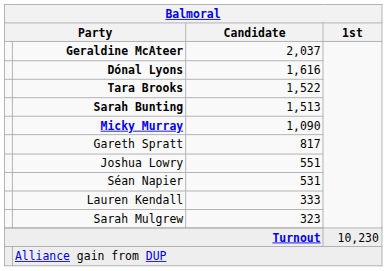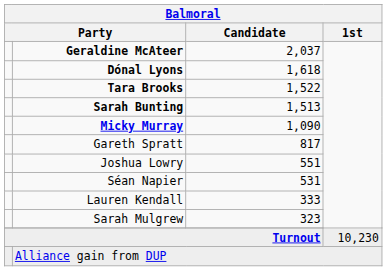 <table class="wikitable">
 <tr>
 <th colspan="4" align="center"><a href='#'>Balmoral</a></th>
 </tr>
 <tr>
 <th colspan="2" align="center" width=200>Party</th>
 <th width=150>Candidate</th>
 <th width=60>1st </th>
 </tr>
 <tr>
 <td></td>
 <td align="right"><strong>Geraldine McAteer</strong></td>
 <td align="right">2,037</td>
 </tr>
 <tr>
 <td></td>
 <td align="right"><strong>Dónal Lyons</strong></td>
-<td align="right">1,616</td>
+<td align="right">1,618</td>
 </tr>
 <tr>
 <td></td>
 <td align="right"><strong>Tara Brooks</strong></td>
 <td align="right">1,522</td>
 </tr>
 <tr>
 <td></td>
 <td align="right"><strong>Sarah Bunting</strong></td>
 <td align="right">1,513</td>
 </tr>
 <tr>
 <td></td>
 <td align="right"><strong><a href='#'>Micky Murray</a></strong></td>
 <td align="right">1,090</td>
 </tr>
 <tr>
 <td></td>
 <td align="right">Gareth Spratt</td>
 <td align="right">817</td>
 </tr>
 <tr>
 <td></td>
 <td align="right">Joshua Lowry</td>
 <td align="right">551</td>
 </tr>
 <tr>
 <td></td>
 <td align="right">Séan Napier</td>
 <td align="right">531</td>
 </tr>
 <tr>
 <td></td>
 <td align="right">Lauren Kendall</td>
 <td align="right">333</td>
 </tr>
 <tr>
 <td></td>
 <td align="right">Sarah Mulgrew</td>
 <td align="right">323</td>
 </tr>
 <tr>
 </tr>
 <tr bgcolor="EEEEEE">
 <td colspan=3 align="right"><strong><a href='#'>Turnout</a></strong></td>
 <td align="right">10,230</td>
 </tr>
 <tr bgcolor="EEEEEE">
 <td bgcolor=></td>
 <td colspan=4 bgcolor="EEEEEE"><a href='#'>Alliance</a> gain from <a href='#'>DUP</a></td>
 </tr>
 </table>
